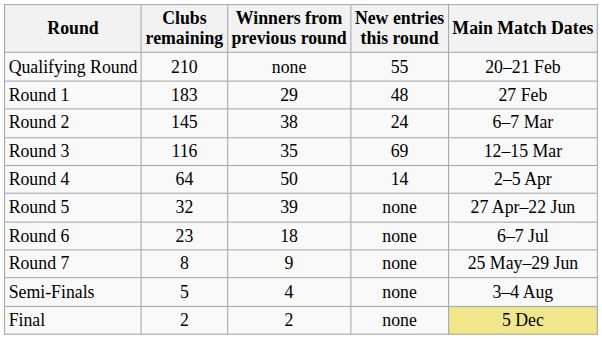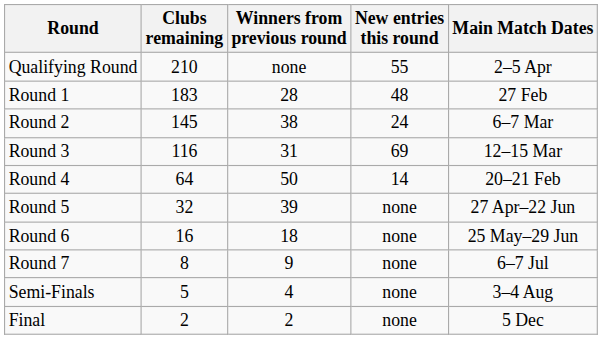 <table class="wikitable">
 <tr>
 <th>Round</th>
 <th>Clubs<br>remaining</th>
 <th>Winners from<br>previous round</th>
 <th>New entries<br>this round</th>
 <th>Main Match Dates</th>
 </tr>
 <tr>
 <td>Qualifying Round</td>
 <td style="text-align:center;">210</td>
 <td style="text-align:center;">none</td>
 <td style="text-align:center;">55</td>
-<td style="text-align:center;">20–21 Feb</td>
+<td style="text-align:center;">2–5 Apr</td>
 </tr>
 <tr>
 <td>Round 1</td>
 <td style="text-align:center;">183</td>
-<td style="text-align:center;">29</td>
+<td style="text-align:center;">28</td>
 <td style="text-align:center;">48</td>
 <td style="text-align:center;">27 Feb</td>
 </tr>
 <tr>
 <td>Round 2</td>
 <td style="text-align:center;">145</td>
 <td style="text-align:center;">38</td>
 <td style="text-align:center;">24</td>
 <td style="text-align:center;">6–7 Mar</td>
 </tr>
 <tr>
 <td>Round 3</td>
 <td style="text-align:center;">116</td>
-<td style="text-align:center;">35</td>
+<td style="text-align:center;">31</td>
 <td style="text-align:center;">69</td>
 <td style="text-align:center;">12–15 Mar</td>
 </tr>
 <tr>
 <td>Round 4</td>
 <td style="text-align:center;">64</td>
 <td style="text-align:center;">50</td>
 <td style="text-align:center;">14</td>
-<td style="text-align:center;">2–5 Apr</td>
+<td style="text-align:center;">20–21 Feb</td>
 </tr>
 <tr>
 <td>Round 5</td>
 <td style="text-align:center;">32</td>
 <td style="text-align:center;">39</td>
 <td style="text-align:center;">none</td>
 <td style="text-align:center;">27 Apr–22 Jun</td>
 </tr>
 <tr>
 <td>Round 6</td>
-<td style="text-align:center;">23</td>
+<td style="text-align:center;">16</td>
 <td style="text-align:center;">18</td>
 <td style="text-align:center;">none</td>
-<td style="text-align:center;">6–7 Jul</td>
+<td style="text-align:center;">25 May–29 Jun</td>
 </tr>
 <tr>
 <td>Round 7</td>
 <td style="text-align:center;">8</td>
 <td style="text-align:center;">9</td>
 <td style="text-align:center;">none</td>
-<td style="text-align:center;">25 May–29 Jun</td>
+<td style="text-align:center;">6–7 Jul</td>
 </tr>
 <tr>
 <td>Semi-Finals</td>
 <td style="text-align:center;">5</td>
 <td style="text-align:center;">4</td>
 <td style="text-align:center;">none</td>
 <td style="text-align:center;">3–4 Aug</td>
 </tr>
 <tr>
 <td>Final</td>
 <td style="text-align:center;">2</td>
 <td style="text-align:center;">2</td>
 <td style="text-align:center;">none</td>
-<td style="background: khaki; text-align:center;">5 Dec</td>
+<td style="text-align:center;">5 Dec</td>
 </tr>
 </table>
